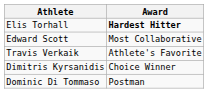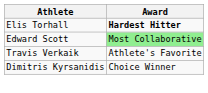 <table class="wikitable">
 <tr>
 <th>Athlete</th>
 <th>Award</th>
 </tr>
 <tr>
 <td> Elis Torhall</td>
 <td><strong>Hardest Hitter</strong></td>
 </tr>
 <tr>
 <td> Edward Scott</td>
-<td>Most Collaborative</td>
+<td style="background: lightgreen;">Most Collaborative</td>
 </tr>
 <tr>
 <td> Travis Verkaik</td>
 <td>Athlete's Favorite</td>
 </tr>
 <tr>
 <td> Dimitris Kyrsanidis</td>
 <td>Choice Winner</td>
 </tr>
-<tr>
-<td> Dominic Di Tommaso</td>
-<td>Postman</td>
-</tr>
 </table>
